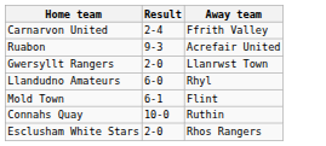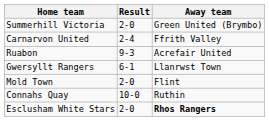 <table class="wikitable">
 <tr>
 <th>Home team</th>
 <th>Result</th>
 <th>Away team</th>
+</tr>
+<tr>
+<td>Summerhill Victoria</td>
+<td>2-0</td>
+<td>Green United (Brymbo)</td>
 </tr>
 <tr>
 <td>Carnarvon United</td>
 <td>2-4</td>
 <td>Ffrith Valley</td>
 </tr>
 <tr>
 <td>Ruabon</td>
 <td>9-3</td>
 <td>Acrefair United</td>
 </tr>
 <tr>
 <td>Gwersyllt Rangers</td>
-<td>2-0</td>
+<td>6-1</td>
 <td>Llanrwst Town</td>
 </tr>
 <tr>
-<td>Llandudno Amateurs</td>
-<td>6-0</td>
-<td>Rhyl</td>
-</tr>
-<tr>
 <td>Mold Town</td>
-<td>6-1</td>
+<td>2-0</td>
 <td>Flint</td>
 </tr>
 <tr>
 <td>Connahs Quay</td>
 <td>10-0</td>
 <td>Ruthin</td>
 </tr>
 <tr>
 <td>Esclusham White Stars</td>
 <td>2-0</td>
-<td>Rhos Rangers</td>
+<td><strong>Rhos Rangers</strong></td>
 </tr>
 </table>
